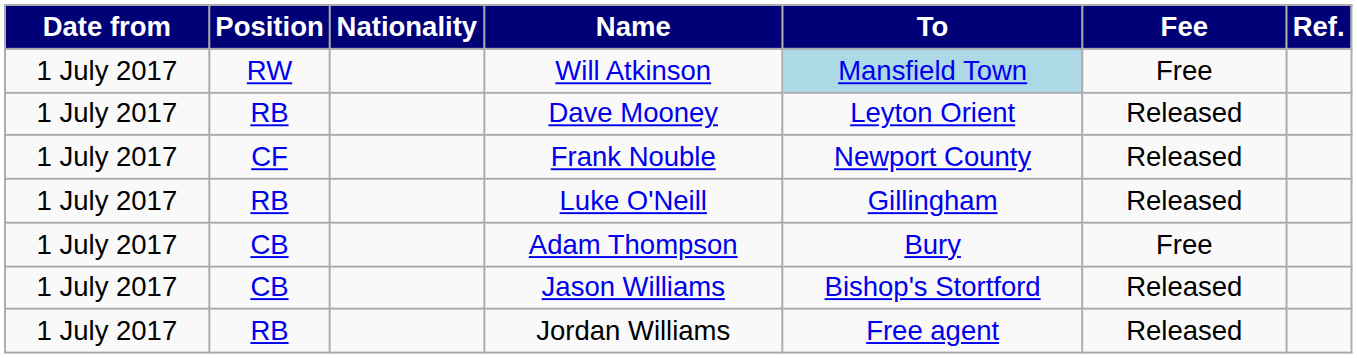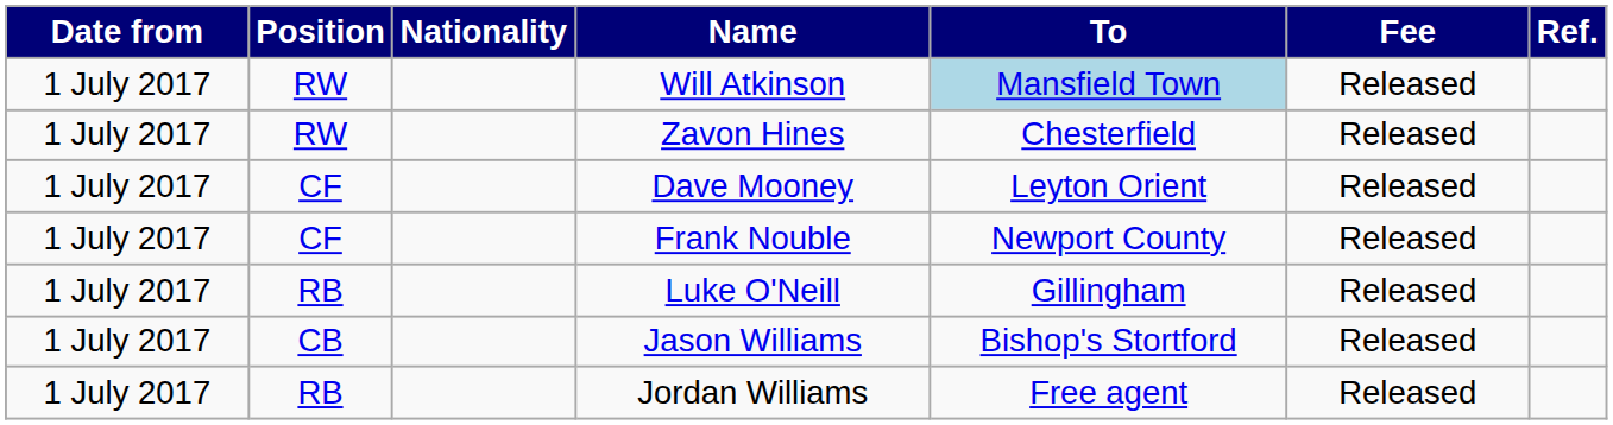 <table class="wikitable" style="text-align:center; font-size:90%; ">
 <tr>
 <th style="background:#000077; color:#FFFFFF; width:100px;">Date from</th>
 <th style="background:#000077; color:#FFFFFF; width:50px;">Position</th>
 <th style="background:#000077; color:#FFFFFF; width:50px;">Nationality</th>
 <th style="background:#000077; color:#FFFFFF; width:150px;">Name</th>
 <th style="background:#000077; color:#FFFFFF; width:150px;">To</th>
 <th style="background:#000077; color:#FFFFFF; width:100px;">Fee</th>
 <th style="background:#000077; color:#FFFFFF; width:25px;">Ref.</th>
 </tr>
 <tr>
 <td>1 July 2017</td>
 <td><a href='#'>RW</a></td>
 <td></td>
 <td><a href='#'>Will Atkinson</a></td>
 <td style="background: lightblue;"><a href='#'>Mansfield Town</a></td>
-<td>Free</td>
+<td>Released</td>
 <td></td>
 </tr>
 <tr>
 <td>1 July 2017</td>
-<td><a href='#'>RB</a></td>
+<td><a href='#'>RW</a></td>
+<td></td>
+<td><a href='#'>Zavon Hines</a></td>
+<td><a href='#'>Chesterfield</a></td>
+<td>Released</td>
+<td></td>
+</tr>
+<tr>
+<td>1 July 2017</td>
+<td><a href='#'>CF</a></td>
 <td></td>
 <td><a href='#'>Dave Mooney</a></td>
 <td><a href='#'>Leyton Orient</a></td>
 <td>Released</td>
 <td></td>
 </tr>
 <tr>
 <td>1 July 2017</td>
 <td><a href='#'>CF</a></td>
 <td></td>
 <td><a href='#'>Frank Nouble</a></td>
 <td><a href='#'>Newport County</a></td>
 <td>Released</td>
 <td></td>
 </tr>
 <tr>
 <td>1 July 2017</td>
 <td><a href='#'>RB</a></td>
 <td></td>
 <td><a href='#'>Luke O'Neill</a></td>
 <td><a href='#'>Gillingham</a></td>
 <td>Released</td>
 <td></td>
 </tr>
 <tr>
 <td>1 July 2017</td>
 <td><a href='#'>CB</a></td>
 <td></td>
-<td><a href='#'>Adam Thompson</a></td>
-<td><a href='#'>Bury</a></td>
-<td>Free</td>
-<td></td>
-</tr>
-<tr>
-<td>1 July 2017</td>
-<td><a href='#'>CB</a></td>
-<td></td>
 <td><a href='#'>Jason Williams</a></td>
 <td><a href='#'>Bishop's Stortford</a></td>
 <td>Released</td>
 <td></td>
 </tr>
 <tr>
 <td>1 July 2017</td>
 <td><a href='#'>RB</a></td>
 <td></td>
 <td>Jordan Williams</td>
 <td><a href='#'>Free agent</a></td>
 <td>Released</td>
 <td></td>
 </tr>
 </table>
